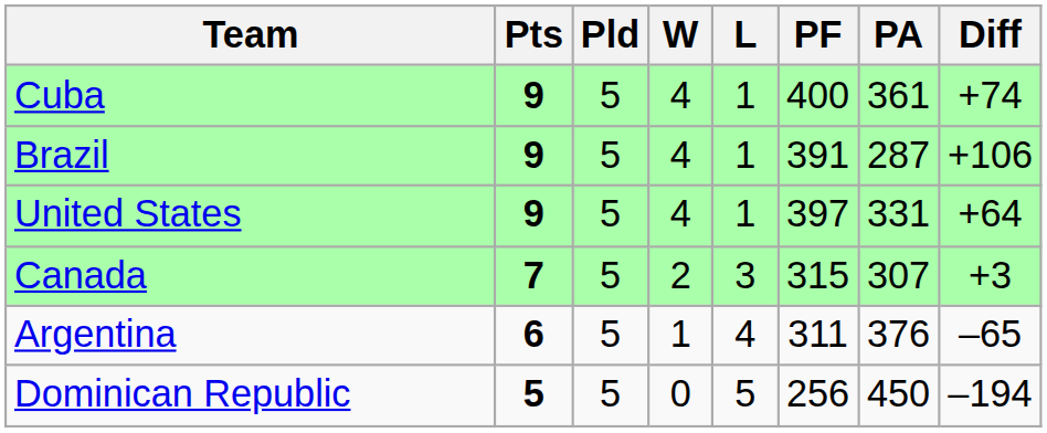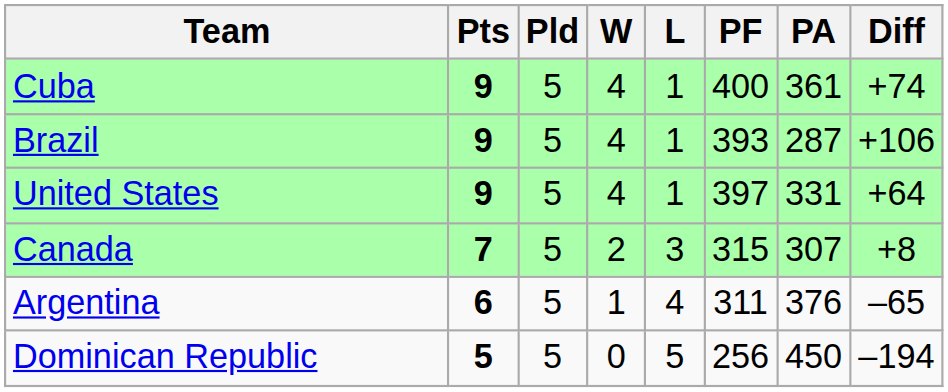 <table class=wikitable style="text-align:center">
 <tr>
 <th width=200>Team</th>
 <th width=20>Pts</th>
 <th width=20>Pld</th>
 <th width=20>W</th>
 <th width=20>L</th>
 <th width=20>PF</th>
 <th width=20>PA</th>
 <th width=20>Diff</th>
 </tr>
 <tr style="background:#aaffaa">
 <td style="text-align:left"> <a href='#'>Cuba</a></td>
 <td><strong>9</strong></td>
 <td>5</td>
 <td>4</td>
 <td>1</td>
 <td>400</td>
 <td>361</td>
 <td>+74</td>
 </tr>
 <tr style="background:#aaffaa">
 <td style="text-align:left"> <a href='#'>Brazil</a></td>
 <td><strong>9</strong></td>
 <td>5</td>
 <td>4</td>
 <td>1</td>
-<td>391</td>
+<td>393</td>
 <td>287</td>
 <td>+106</td>
 </tr>
 <tr style="background:#aaffaa">
 <td style="text-align:left"> <a href='#'>United States</a></td>
 <td><strong>9</strong></td>
 <td>5</td>
 <td>4</td>
 <td>1</td>
 <td>397</td>
 <td>331</td>
 <td>+64</td>
 </tr>
 <tr style="background:#aaffaa">
 <td style="text-align:left"> <a href='#'>Canada</a></td>
 <td><strong>7</strong></td>
 <td>5</td>
 <td>2</td>
 <td>3</td>
 <td>315</td>
 <td>307</td>
-<td>+3</td>
+<td>+8</td>
 </tr>
 <tr>
 <td style="text-align:left"> <a href='#'>Argentina</a></td>
 <td><strong>6</strong></td>
 <td>5</td>
 <td>1</td>
 <td>4</td>
 <td>311</td>
 <td>376</td>
 <td>–65</td>
 </tr>
 <tr>
 <td style="text-align:left"> <a href='#'>Dominican Republic</a></td>
 <td><strong>5</strong></td>
 <td>5</td>
 <td>0</td>
 <td>5</td>
 <td>256</td>
 <td>450</td>
 <td>–194</td>
 </tr>
 </table>
